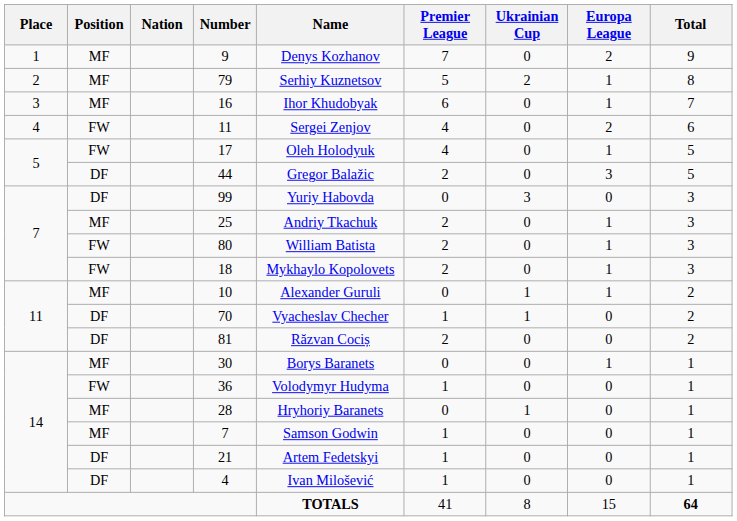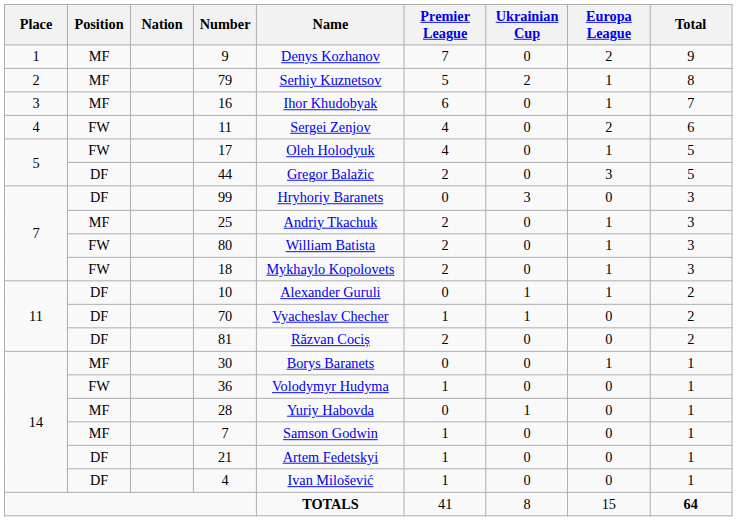 <table class="wikitable" style="font-size: 95%; text-align: center;">
 <tr>
 <th width=60>Place</th>
 <th width=60>Position</th>
 <th width=60>Nation</th>
 <th width=60>Number</th>
 <th width=150>Name</th>
 <th width=80><a href='#'>Premier League</a></th>
 <th width=80><a href='#'>Ukrainian Cup</a></th>
 <th width=80><a href='#'>Europa League</a></th>
 <th width=80>Total</th>
 </tr>
 <tr>
 <td>1</td>
 <td>MF</td>
 <td></td>
 <td>9</td>
 <td><a href='#'>Denys Kozhanov</a></td>
 <td>7</td>
 <td>0</td>
 <td>2</td>
 <td>9</td>
 </tr>
 <tr>
 <td>2</td>
 <td>MF</td>
 <td></td>
 <td>79</td>
 <td><a href='#'>Serhiy Kuznetsov</a></td>
 <td>5</td>
 <td>2</td>
 <td>1</td>
 <td>8</td>
 </tr>
 <tr>
 <td>3</td>
 <td>MF</td>
 <td></td>
 <td>16</td>
 <td><a href='#'>Ihor Khudobyak</a></td>
 <td>6</td>
 <td>0</td>
 <td>1</td>
 <td>7</td>
 </tr>
 <tr>
 <td>4</td>
 <td>FW</td>
 <td></td>
 <td>11</td>
 <td><a href='#'>Sergei Zenjov</a></td>
 <td>4</td>
 <td>0</td>
 <td>2</td>
 <td>6</td>
 </tr>
 <tr>
 <td rowspan="2">5</td>
 <td>FW</td>
 <td></td>
 <td>17</td>
 <td><a href='#'>Oleh Holodyuk</a></td>
 <td>4</td>
 <td>0</td>
 <td>1</td>
 <td>5</td>
 </tr>
 <tr>
 <td>DF</td>
 <td></td>
 <td>44</td>
 <td><a href='#'>Gregor Balažic</a></td>
 <td>2</td>
 <td>0</td>
 <td>3</td>
 <td>5</td>
 </tr>
 <tr>
 <td rowspan="4">7</td>
 <td>DF</td>
 <td></td>
 <td>99</td>
-<td><a href='#'>Yuriy Habovda</a></td>
+<td><a href='#'>Hryhoriy Baranets</a></td>
 <td>0</td>
 <td>3</td>
 <td>0</td>
 <td>3</td>
 </tr>
 <tr>
 <td>MF</td>
 <td></td>
 <td>25</td>
 <td><a href='#'>Andriy Tkachuk</a></td>
 <td>2</td>
 <td>0</td>
 <td>1</td>
 <td>3</td>
 </tr>
 <tr>
 <td>FW</td>
 <td></td>
 <td>80</td>
 <td><a href='#'>William Batista</a></td>
 <td>2</td>
 <td>0</td>
 <td>1</td>
 <td>3</td>
 </tr>
 <tr>
 <td>FW</td>
 <td></td>
 <td>18</td>
 <td><a href='#'>Mykhaylo Kopolovets</a></td>
 <td>2</td>
 <td>0</td>
 <td>1</td>
 <td>3</td>
 </tr>
 <tr>
 <td rowspan="3">11</td>
-<td>MF</td>
+<td>DF</td>
 <td></td>
 <td>10</td>
 <td><a href='#'>Alexander Guruli</a></td>
 <td>0</td>
 <td>1</td>
 <td>1</td>
 <td>2</td>
 </tr>
 <tr>
 <td>DF</td>
 <td></td>
 <td>70</td>
 <td><a href='#'>Vyacheslav Checher</a></td>
 <td>1</td>
 <td>1</td>
 <td>0</td>
 <td>2</td>
 </tr>
 <tr>
 <td>DF</td>
 <td></td>
 <td>81</td>
 <td><a href='#'>Răzvan Cociș</a></td>
 <td>2</td>
 <td>0</td>
 <td>0</td>
 <td>2</td>
 </tr>
 <tr>
 <td rowspan="6">14</td>
 <td>MF</td>
 <td></td>
 <td>30</td>
 <td><a href='#'>Borys Baranets</a></td>
 <td>0</td>
 <td>0</td>
 <td>1</td>
 <td>1</td>
 </tr>
 <tr>
 <td>FW</td>
 <td></td>
 <td>36</td>
 <td><a href='#'>Volodymyr Hudyma</a></td>
 <td>1</td>
 <td>0</td>
 <td>0</td>
 <td>1</td>
 </tr>
 <tr>
 <td>MF</td>
 <td></td>
 <td>28</td>
-<td><a href='#'>Hryhoriy Baranets</a></td>
+<td><a href='#'>Yuriy Habovda</a></td>
 <td>0</td>
 <td>1</td>
 <td>0</td>
 <td>1</td>
 </tr>
 <tr>
 <td>MF</td>
 <td></td>
 <td>7</td>
 <td><a href='#'>Samson Godwin</a></td>
 <td>1</td>
 <td>0</td>
 <td>0</td>
 <td>1</td>
 </tr>
 <tr>
 <td>DF</td>
 <td></td>
 <td>21</td>
 <td><a href='#'>Artem Fedetskyi</a></td>
 <td>1</td>
 <td>0</td>
 <td>0</td>
 <td>1</td>
 </tr>
 <tr>
 <td>DF</td>
 <td></td>
 <td>4</td>
 <td><a href='#'>Ivan Milošević</a></td>
 <td>1</td>
 <td>0</td>
 <td>0</td>
 <td>1</td>
 </tr>
 <tr>
 <td colspan="4"></td>
 <td><strong>TOTALS</strong></td>
 <td>41</td>
 <td>8</td>
 <td>15</td>
 <td><strong>64</strong></td>
 </tr>
 </table>
